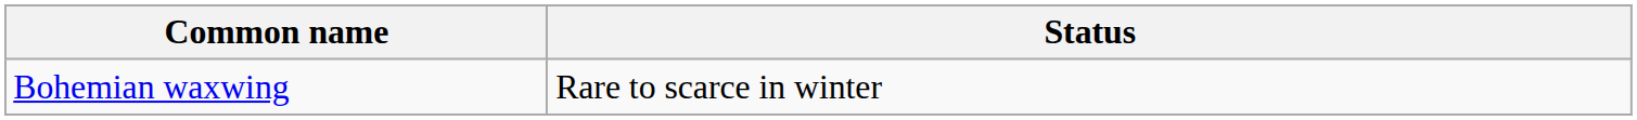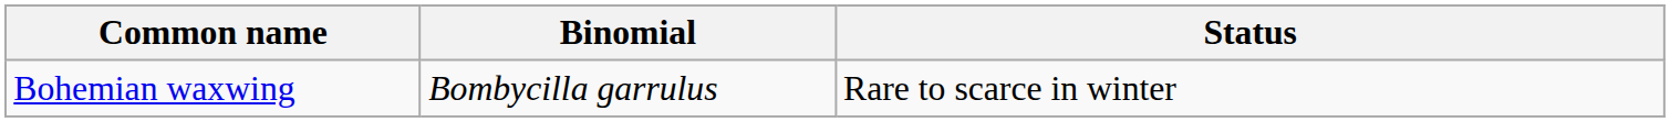 <table width=60% class="wikitable">
 <tr>
 <th width=25%>Common name</th>
+<th width=25%>Binomial</th>
 <th width=50%>Status</th>
 </tr>
 <tr>
 <td><a href='#'>Bohemian waxwing</a></td>
+<td><em>Bombycilla garrulus</em></td>
 <td>Rare to scarce in winter</td>
 </tr>
 </table>
